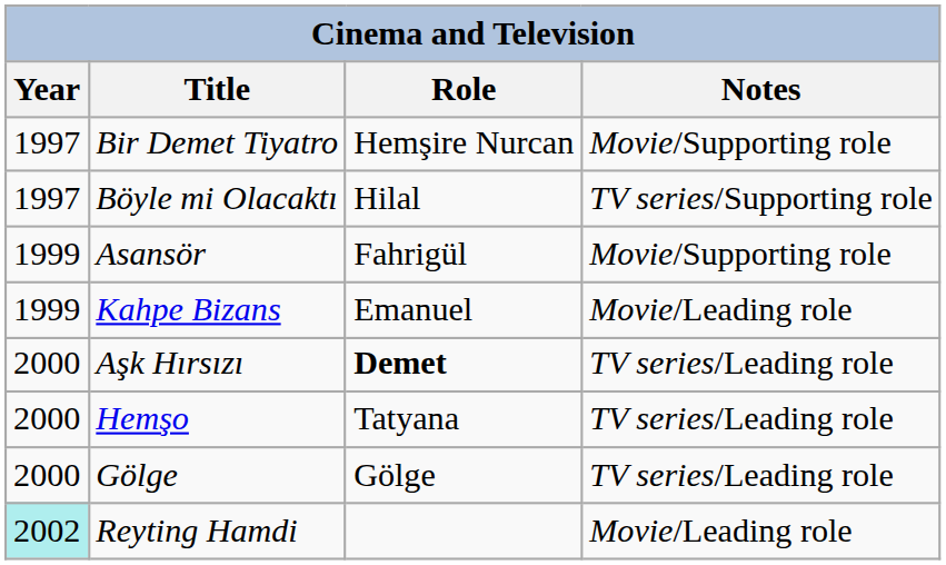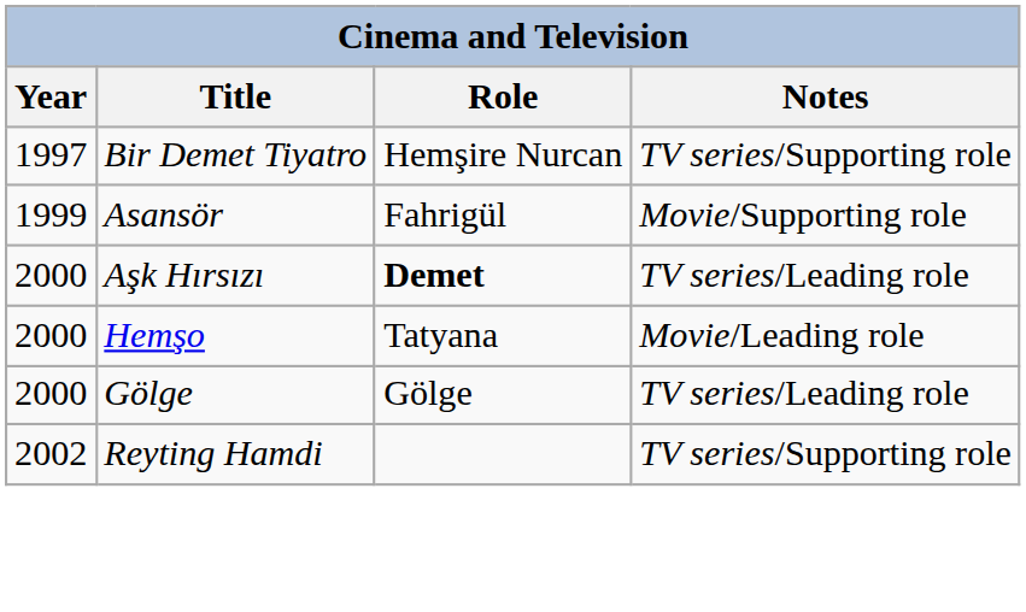 <table class="wikitable" style="font-size: 90%;">
 <tr>
 <th colspan="4" style="background: LightSteelBlue;">Cinema and Television</th>
 </tr>
 <tr>
 <th>Year</th>
 <th>Title</th>
 <th>Role</th>
 <th>Notes</th>
 </tr>
 <tr>
 <td>1997</td>
 <td><em>Bir Demet Tiyatro</em></td>
 <td>Hemşire Nurcan</td>
-<td><em>Movie</em>/Supporting role</td>
-</tr>
-<tr>
-<td>1997</td>
-<td><em>Böyle mi Olacaktı</em></td>
-<td>Hilal</td>
 <td><em>TV series</em>/Supporting role</td>
 </tr>
 <tr>
 <td>1999</td>
 <td><em>Asansör</em></td>
 <td>Fahrigül</td>
 <td><em>Movie</em>/Supporting role</td>
-</tr>
-<tr>
-<td>1999</td>
-<td><em><a href='#'>Kahpe Bizans</a></em></td>
-<td>Emanuel</td>
-<td><em>Movie</em>/Leading role</td>
 </tr>
 <tr>
 <td>2000</td>
 <td><em>Aşk Hırsızı</em></td>
 <td><strong>Demet</strong></td>
 <td><em>TV series</em>/Leading role</td>
 </tr>
 <tr>
 <td>2000</td>
 <td><em><a href='#'>Hemşo</a></em></td>
 <td>Tatyana</td>
-<td><em>TV series</em>/Leading role</td>
+<td><em>Movie</em>/Leading role</td>
 </tr>
 <tr>
 <td>2000</td>
 <td><em>Gölge</em></td>
 <td>Gölge</td>
 <td><em>TV series</em>/Leading role</td>
 </tr>
 <tr>
-<td style="background: paleturquoise;">2002</td>
+<td>2002</td>
 <td><em>Reyting Hamdi</em></td>
 <td></td>
-<td><em>Movie</em>/Leading role</td>
+<td><em>TV series</em>/Supporting role</td>
 </tr>
 </table>
